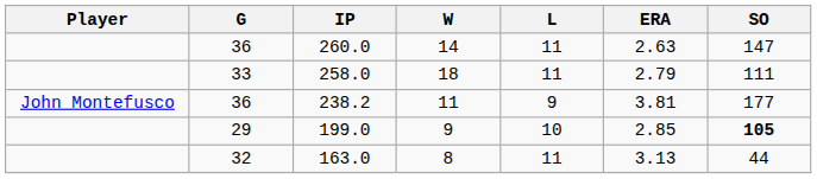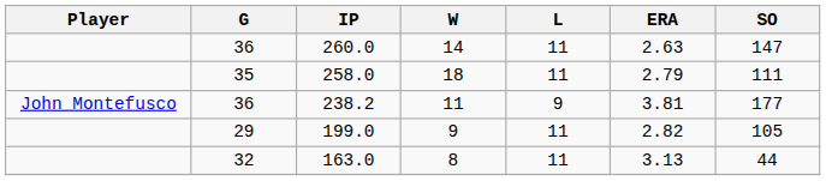 <table class="wikitable sortable">
 <tr>
 <th bgcolor="#DDDDFF" width="16%">Player</th>
 <th bgcolor="#DDDDFF" width="9%">G</th>
 <th bgcolor="#DDDDFF" width="9%">IP</th>
 <th bgcolor="#DDDDFF" width="9%">W</th>
 <th bgcolor="#DDDDFF" width="9%">L</th>
 <th bgcolor="#DDDDFF" width="9%">ERA</th>
 <th bgcolor="#DDDDFF" width="9%">SO</th>
 </tr>
 <tr align="center">
 <td></td>
 <td>36</td>
 <td>260.0</td>
 <td>14</td>
 <td>11</td>
 <td>2.63</td>
 <td>147</td>
 </tr>
 <tr align="center">
 <td></td>
-<td>33</td>
+<td>35</td>
 <td>258.0</td>
 <td>18</td>
 <td>11</td>
 <td>2.79</td>
 <td>111</td>
 </tr>
 <tr align="center">
 <td><a href='#'>John Montefusco</a></td>
 <td>36</td>
 <td>238.2</td>
 <td>11</td>
 <td>9</td>
 <td>3.81</td>
 <td>177</td>
 </tr>
 <tr align="center">
 <td></td>
 <td>29</td>
 <td>199.0</td>
 <td>9</td>
-<td>10</td>
-<td>2.85</td>
-<td><strong>105</strong></td>
+<td>11</td>
+<td>2.82</td>
+<td>105</td>
 </tr>
 <tr align="center">
 <td></td>
 <td>32</td>
 <td>163.0</td>
 <td>8</td>
 <td>11</td>
 <td>3.13</td>
 <td>44</td>
 </tr>
 <tr align="center">
 </tr>
 </table>
